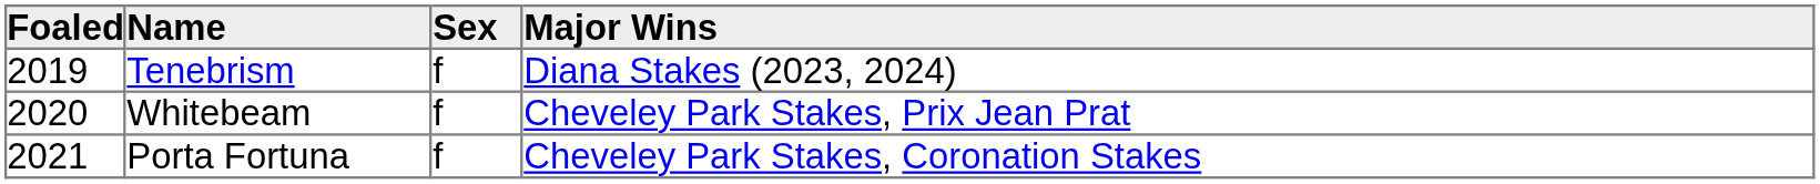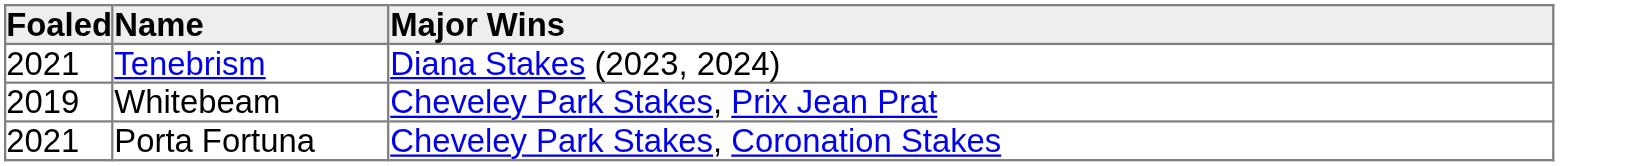 <table border="1" cellpadding="0" style="border-collapse: collapse; font-size:90%">
 <tr bgcolor="#eeeeee">
 <td width="35px"><strong>Foaled</strong></td>
 <td width="120px"><strong>Name</strong></td>
-<td width="35px"><strong>Sex</strong></td>
 <td width="510px"><strong>Major Wins</strong></td>
 </tr>
 <tr>
-<td>2019</td>
+<td>2021</td>
 <td><a href='#'>Tenebrism</a></td>
-<td>f</td>
 <td><a href='#'>Diana Stakes</a> (2023, 2024)</td>
 </tr>
 <tr>
-<td>2020</td>
+<td>2019</td>
 <td>Whitebeam</td>
-<td>f</td>
 <td><a href='#'>Cheveley Park Stakes</a>, <a href='#'>Prix Jean Prat</a></td>
 </tr>
 <tr>
 <td>2021</td>
 <td>Porta Fortuna</td>
-<td>f</td>
 <td><a href='#'>Cheveley Park Stakes</a>, <a href='#'>Coronation Stakes</a></td>
 </tr>
 </table>
